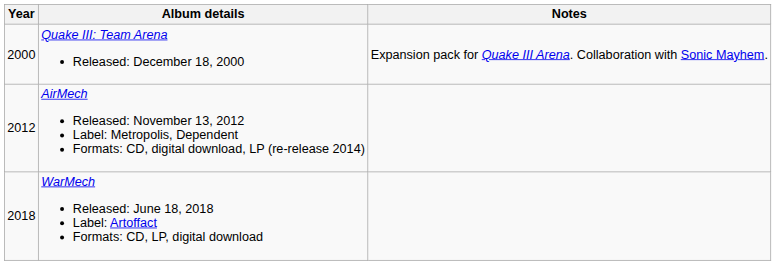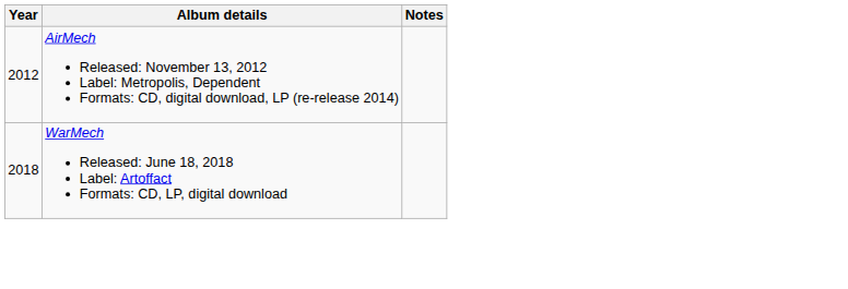 <table class="wikitable">
 <tr>
 <th>Year</th>
 <th>Album details</th>
 <th>Notes</th>
-</tr>
-<tr>
-<td>2000</td>
-<td><a href='#'><em>Quake III: Team Arena</em></a><br><ul><li>Released: December 18, 2000</li></ul></td>
-<td>Expansion pack for <em><a href='#'>Quake III Arena</a></em>. Collaboration with <a href='#'>Sonic Mayhem</a>.</td>
 </tr>
 <tr>
 <td>2012</td>
 <td><a href='#'><em>AirMech</em></a><br><ul><li>Released: November 13, 2012</li><li>Label: Metropolis, Dependent</li><li>Formats: CD, digital download, LP (re-release 2014)</li></ul></td>
 <td></td>
 </tr>
 <tr>
 <td>2018</td>
 <td><em><a href='#'>WarMech</a></em><br><ul><li>Released: June 18, 2018</li><li>Label: <a href='#'>Artoffact</a></li><li>Formats: CD, LP, digital download</li></ul></td>
 <td></td>
 </tr>
 </table>
